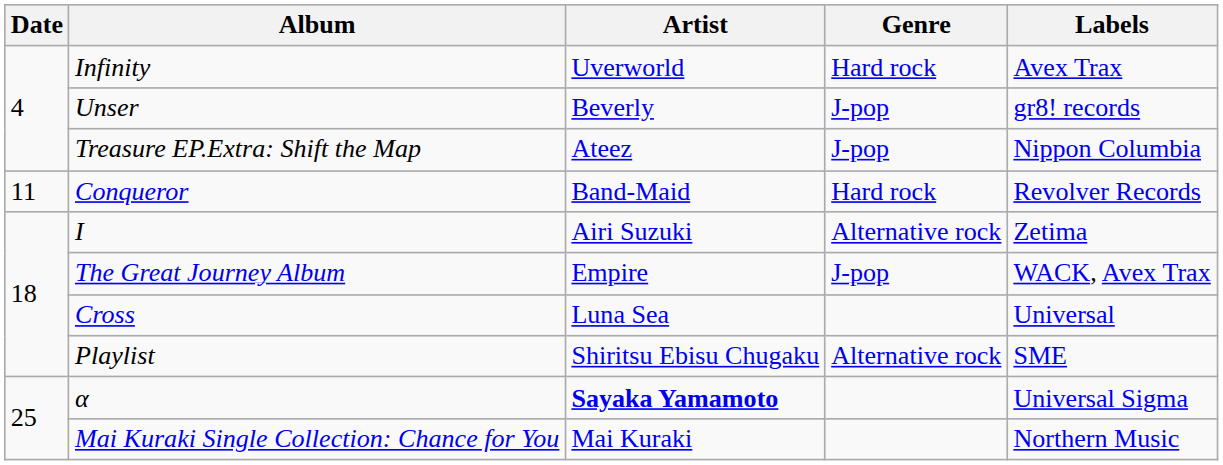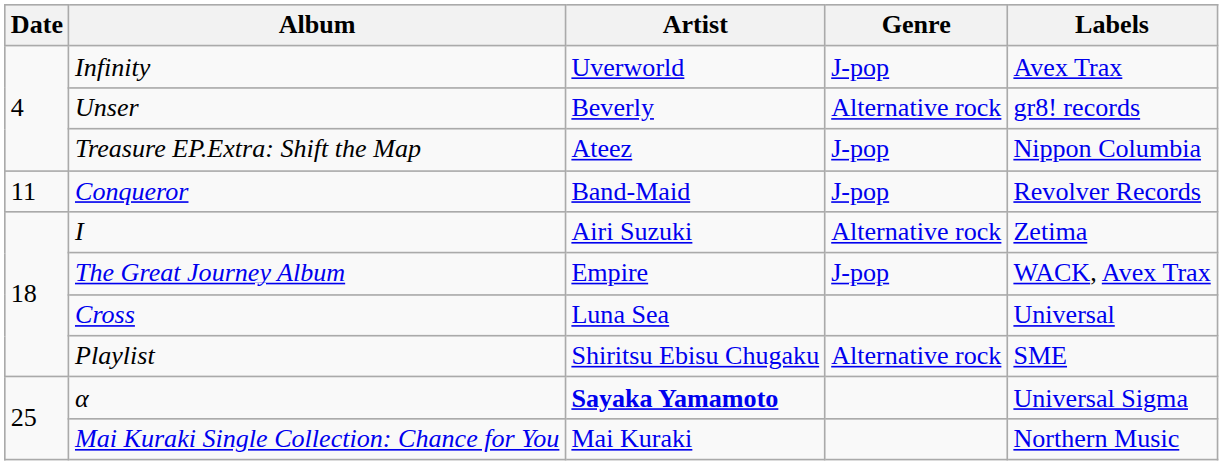 <table class="wikitable">
 <tr>
 <th>Date</th>
 <th>Album</th>
 <th>Artist</th>
 <th>Genre</th>
 <th>Labels</th>
 </tr>
 <tr>
 <td rowspan="3">4</td>
 <td><em>Infinity</em></td>
 <td><a href='#'>Uverworld</a></td>
-<td><a href='#'>Hard rock</a></td>
+<td><a href='#'>J-pop</a></td>
 <td><a href='#'>Avex Trax</a></td>
 </tr>
 <tr>
 <td><em>Unser</em></td>
 <td><a href='#'>Beverly</a></td>
-<td><a href='#'>J-pop</a></td>
+<td><a href='#'>Alternative rock</a></td>
 <td><a href='#'>gr8! records</a></td>
 </tr>
 <tr>
 <td><em>Treasure EP.Extra: Shift the Map</em></td>
 <td><a href='#'>Ateez</a></td>
 <td><a href='#'>J-pop</a></td>
 <td><a href='#'>Nippon Columbia</a></td>
 </tr>
 <tr>
 <td>11</td>
 <td><em><a href='#'>Conqueror</a></em></td>
 <td><a href='#'>Band-Maid</a></td>
-<td><a href='#'>Hard rock</a></td>
+<td><a href='#'>J-pop</a></td>
 <td><a href='#'>Revolver Records</a></td>
 </tr>
 <tr>
 <td rowspan="4">18</td>
 <td><em>I</em></td>
 <td><a href='#'>Airi Suzuki</a></td>
 <td><a href='#'>Alternative rock</a></td>
 <td><a href='#'>Zetima</a></td>
 </tr>
 <tr>
 <td><em><a href='#'>The Great Journey Album</a></em></td>
 <td><a href='#'>Empire</a></td>
 <td><a href='#'>J-pop</a></td>
 <td><a href='#'>WACK</a>, <a href='#'>Avex Trax</a></td>
 </tr>
 <tr>
 <td><em><a href='#'>Cross</a></em></td>
 <td><a href='#'>Luna Sea</a></td>
 <td></td>
 <td><a href='#'>Universal</a></td>
 </tr>
 <tr>
 <td><em>Playlist</em></td>
 <td><a href='#'>Shiritsu Ebisu Chugaku</a></td>
 <td><a href='#'>Alternative rock</a></td>
 <td><a href='#'>SME</a></td>
 </tr>
 <tr>
 <td rowspan="2">25</td>
 <td><em>α</em></td>
 <td><strong><a href='#'>Sayaka Yamamoto</a></strong></td>
 <td></td>
 <td><a href='#'>Universal Sigma</a></td>
 </tr>
 <tr>
 <td><em><a href='#'>Mai Kuraki Single Collection: Chance for You</a></em></td>
 <td><a href='#'>Mai Kuraki</a></td>
 <td></td>
 <td><a href='#'>Northern Music</a></td>
 </tr>
 </table>
